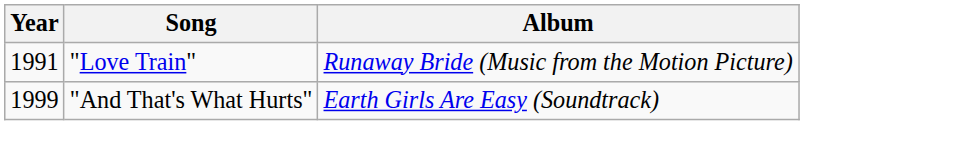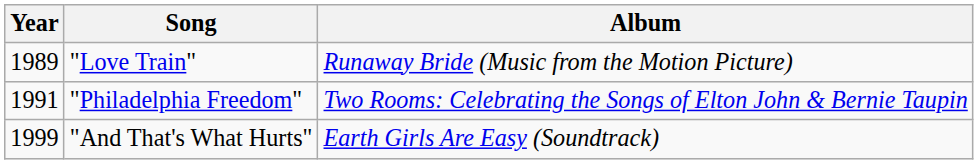 <table class="wikitable sortable">
 <tr>
 <th>Year</th>
 <th>Song</th>
 <th>Album</th>
 </tr>
 <tr>
-<td>1991</td>
+<td>1989</td>
 <td>"<a href='#'>Love Train</a>"</td>
 <td><em><a href='#'>Runaway Bride</a> (Music from the Motion Picture)</em></td>
+</tr>
+<tr>
+<td>1991</td>
+<td>"<a href='#'>Philadelphia Freedom</a>"</td>
+<td><em><a href='#'>Two Rooms: Celebrating the Songs of Elton John & Bernie Taupin</a></em></td>
 </tr>
 <tr>
 <td>1999</td>
 <td>"And That's What Hurts"</td>
 <td><em><a href='#'>Earth Girls Are Easy</a> (Soundtrack)</em></td>
 </tr>
 </table>
